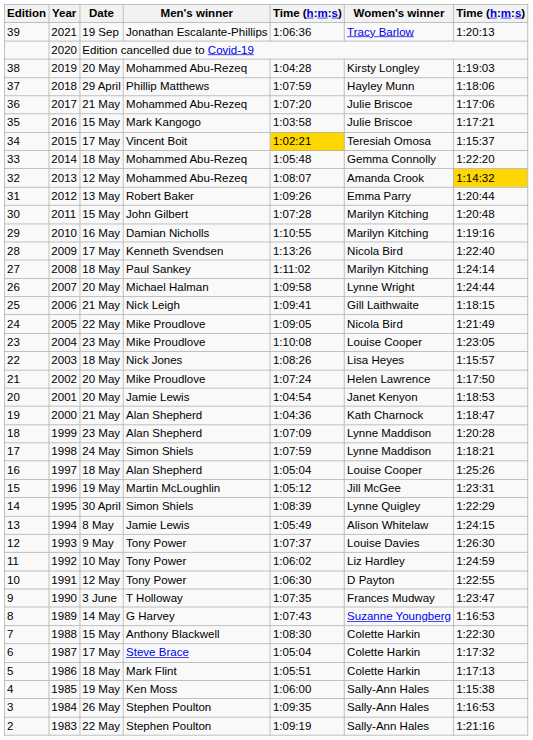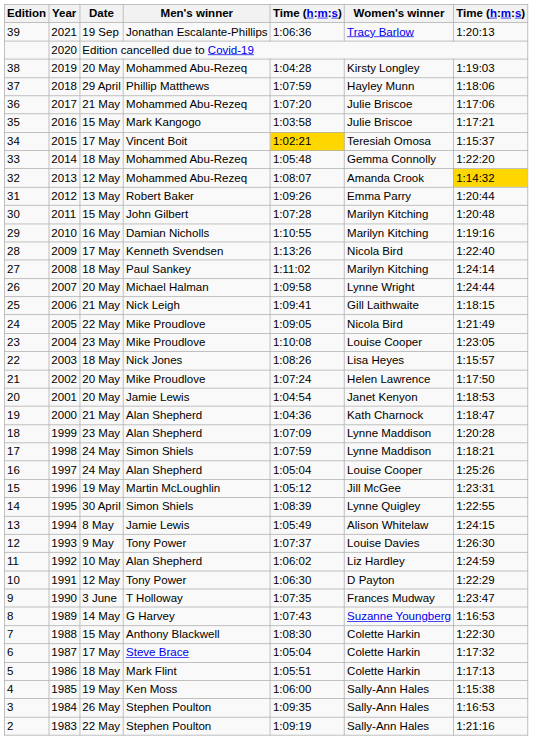 <table class="wikitable sortable">
 <tr>
 <th class="unsortable">Edition</th>
 <th class="unsortable">Year</th>
 <th class="unsortable">Date</th>
 <th>Men's winner</th>
 <th>Time (<a href='#'>h</a>:<a href='#'>m</a>:<a href='#'>s</a>)</th>
 <th>Women's winner</th>
 <th>Time  (<a href='#'>h</a>:<a href='#'>m</a>:<a href='#'>s</a>)</th>
 </tr>
 <tr>
 <td>39</td>
 <td>2021</td>
 <td>19 Sep</td>
 <td>Jonathan Escalante-Phillips</td>
 <td>1:06:36</td>
 <td><a href='#'>Tracy Barlow</a></td>
 <td>1:20:13</td>
 </tr>
 <tr>
 <td></td>
 <td>2020</td>
 <td colspan=5>Edition cancelled due to <a href='#'>Covid-19</a></td>
 </tr>
 <tr>
 <td>38</td>
 <td>2019</td>
 <td>20 May</td>
 <td>Mohammed Abu-Rezeq</td>
 <td>1:04:28</td>
 <td>Kirsty Longley</td>
 <td>1:19:03</td>
 </tr>
 <tr>
 <td>37</td>
 <td>2018</td>
 <td>29 April</td>
 <td>Phillip Matthews</td>
 <td>1:07:59</td>
 <td>Hayley Munn</td>
 <td>1:18:06</td>
 </tr>
 <tr>
 <td>36</td>
 <td>2017</td>
 <td>21 May</td>
 <td>Mohammed Abu-Rezeq </td>
 <td>1:07:20</td>
 <td>Julie Briscoe </td>
 <td>1:17:06</td>
 </tr>
 <tr>
 <td>35</td>
 <td>2016</td>
 <td>15 May</td>
 <td>Mark Kangogo</td>
 <td>1:03:58</td>
 <td>Julie Briscoe</td>
 <td>1:17:21</td>
 </tr>
 <tr>
 <td>34</td>
 <td>2015</td>
 <td>17 May</td>
 <td>Vincent Boit</td>
 <td bgcolor=gold>1:02:21</td>
 <td>Teresiah Omosa</td>
 <td>1:15:37</td>
 </tr>
 <tr>
 <td>33</td>
 <td>2014</td>
 <td>18 May</td>
 <td>Mohammed Abu-Rezeq</td>
 <td>1:05:48</td>
 <td>Gemma Connolly</td>
 <td>1:22:20</td>
 </tr>
 <tr>
 <td>32</td>
 <td>2013</td>
 <td>12 May</td>
 <td>Mohammed Abu-Rezeq</td>
 <td>1:08:07</td>
 <td>Amanda Crook</td>
 <td bgcolor=gold>1:14:32</td>
 </tr>
 <tr>
 <td>31</td>
 <td>2012</td>
 <td>13 May</td>
 <td>Robert Baker</td>
 <td>1:09:26</td>
 <td>Emma Parry</td>
 <td>1:20:44</td>
 </tr>
 <tr>
 <td>30</td>
 <td>2011</td>
 <td>15 May</td>
 <td>John Gilbert</td>
 <td>1:07:28</td>
 <td>Marilyn Kitching</td>
 <td>1:20:48</td>
 </tr>
 <tr>
 <td>29</td>
 <td>2010</td>
 <td>16 May</td>
 <td>Damian Nicholls</td>
 <td>1:10:55</td>
 <td>Marilyn Kitching</td>
 <td>1:19:16</td>
 </tr>
 <tr>
 <td>28</td>
 <td>2009</td>
 <td>17 May</td>
 <td>Kenneth Svendsen</td>
 <td>1:13:26</td>
 <td>Nicola Bird</td>
 <td>1:22:40</td>
 </tr>
 <tr>
 <td>27</td>
 <td>2008</td>
 <td>18 May</td>
 <td>Paul Sankey</td>
 <td>1:11:02</td>
 <td>Marilyn Kitching</td>
 <td>1:24:14</td>
 </tr>
 <tr>
 <td>26</td>
 <td>2007</td>
 <td>20 May</td>
 <td>Michael Halman</td>
 <td>1:09:58</td>
 <td>Lynne Wright</td>
 <td>1:24:44</td>
 </tr>
 <tr>
 <td>25</td>
 <td>2006</td>
 <td>21 May</td>
 <td>Nick Leigh</td>
 <td>1:09:41</td>
 <td>Gill Laithwaite</td>
 <td>1:18:15</td>
 </tr>
 <tr>
 <td>24</td>
 <td>2005</td>
 <td>22 May</td>
 <td>Mike Proudlove</td>
 <td>1:09:05</td>
 <td>Nicola Bird</td>
 <td>1:21:49</td>
 </tr>
 <tr>
 <td>23</td>
 <td>2004</td>
 <td>23 May</td>
 <td>Mike Proudlove</td>
 <td>1:10:08</td>
 <td>Louise Cooper</td>
 <td>1:23:05</td>
 </tr>
 <tr>
 <td>22</td>
 <td>2003</td>
 <td>18 May</td>
 <td>Nick Jones</td>
 <td>1:08:26</td>
 <td>Lisa Heyes</td>
 <td>1:15:57</td>
 </tr>
 <tr>
 <td>21</td>
 <td>2002</td>
 <td>20 May</td>
 <td>Mike Proudlove</td>
 <td>1:07:24</td>
 <td>Helen Lawrence</td>
 <td>1:17:50</td>
 </tr>
 <tr>
 <td>20</td>
 <td>2001</td>
 <td>20 May</td>
 <td>Jamie Lewis</td>
 <td>1:04:54</td>
 <td>Janet Kenyon</td>
 <td>1:18:53</td>
 </tr>
 <tr>
 <td>19</td>
 <td>2000</td>
 <td>21 May</td>
 <td>Alan Shepherd</td>
 <td>1:04:36</td>
 <td>Kath Charnock</td>
 <td>1:18:47</td>
 </tr>
 <tr>
 <td>18</td>
 <td>1999</td>
 <td>23 May</td>
 <td>Alan Shepherd</td>
 <td>1:07:09</td>
 <td>Lynne Maddison</td>
 <td>1:20:28</td>
 </tr>
 <tr>
 <td>17</td>
 <td>1998</td>
 <td>24 May</td>
 <td>Simon Shiels</td>
 <td>1:07:59</td>
 <td>Lynne Maddison</td>
 <td>1:18:21</td>
 </tr>
 <tr>
 <td>16</td>
 <td>1997</td>
-<td>18 May</td>
+<td>24 May</td>
 <td>Alan Shepherd</td>
 <td>1:05:04</td>
 <td>Louise Cooper</td>
 <td>1:25:26</td>
 </tr>
 <tr>
 <td>15</td>
 <td>1996</td>
 <td>19 May</td>
 <td>Martin McLoughlin</td>
 <td>1:05:12</td>
 <td>Jill McGee</td>
 <td>1:23:31</td>
 </tr>
 <tr>
 <td>14</td>
 <td>1995</td>
 <td>30 April</td>
 <td>Simon Shiels</td>
 <td>1:08:39</td>
 <td>Lynne Quigley</td>
-<td>1:22:29</td>
+<td>1:22:55</td>
 </tr>
 <tr>
 <td>13</td>
 <td>1994</td>
 <td>8 May</td>
 <td>Jamie Lewis</td>
 <td>1:05:49</td>
 <td>Alison Whitelaw</td>
 <td>1:24:15</td>
 </tr>
 <tr>
 <td>12</td>
 <td>1993</td>
 <td>9 May</td>
 <td>Tony Power</td>
 <td>1:07:37</td>
 <td>Louise Davies</td>
 <td>1:26:30</td>
 </tr>
 <tr>
 <td>11</td>
 <td>1992</td>
 <td>10 May</td>
-<td>Tony Power</td>
+<td>Alan Shepherd</td>
 <td>1:06:02</td>
 <td>Liz Hardley</td>
 <td>1:24:59</td>
 </tr>
 <tr>
 <td>10</td>
 <td>1991</td>
 <td>12 May</td>
 <td>Tony Power</td>
 <td>1:06:30</td>
 <td>D Payton</td>
-<td>1:22:55</td>
+<td>1:22:29</td>
 </tr>
 <tr>
 <td>9</td>
 <td>1990</td>
 <td>3 June</td>
 <td>T Holloway</td>
 <td>1:07:35</td>
 <td>Frances Mudway</td>
 <td>1:23:47</td>
 </tr>
 <tr>
 <td>8</td>
 <td>1989</td>
 <td>14 May</td>
 <td>G Harvey</td>
 <td>1:07:43</td>
 <td><a href='#'>Suzanne Youngberg</a></td>
 <td>1:16:53</td>
 </tr>
 <tr>
 <td>7</td>
 <td>1988</td>
 <td>15 May</td>
 <td>Anthony Blackwell</td>
 <td>1:08:30</td>
 <td>Colette Harkin</td>
 <td>1:22:30</td>
 </tr>
 <tr>
 <td>6</td>
 <td>1987</td>
 <td>17 May</td>
 <td><a href='#'>Steve Brace</a></td>
 <td>1:05:04</td>
 <td>Colette Harkin</td>
 <td>1:17:32</td>
 </tr>
 <tr>
 <td>5</td>
 <td>1986</td>
 <td>18 May</td>
 <td>Mark Flint</td>
 <td>1:05:51</td>
 <td>Colette Harkin</td>
 <td>1:17:13</td>
 </tr>
 <tr>
 <td>4</td>
 <td>1985</td>
 <td>19 May</td>
 <td>Ken Moss</td>
 <td>1:06:00</td>
 <td>Sally-Ann Hales</td>
 <td>1:15:38</td>
 </tr>
 <tr>
 <td>3</td>
 <td>1984</td>
 <td>26 May</td>
 <td>Stephen Poulton</td>
 <td>1:09:35</td>
 <td>Sally-Ann Hales</td>
 <td>1:16:53</td>
 </tr>
 <tr>
 <td>2</td>
 <td>1983</td>
 <td>22 May</td>
 <td>Stephen Poulton</td>
 <td>1:09:19</td>
 <td>Sally-Ann Hales</td>
 <td>1:21:16</td>
 </tr>
 </table>
